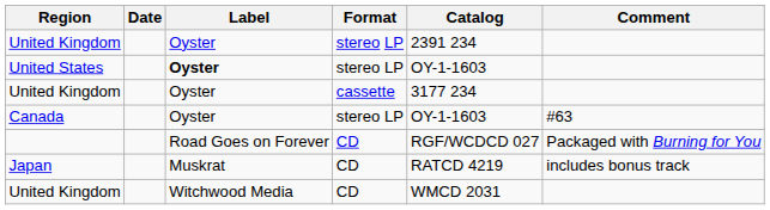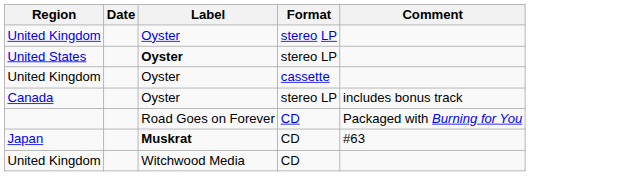 <table class="wikitable">
 <tr>
 <th>Region</th>
 <th>Date</th>
 <th>Label</th>
 <th>Format</th>
-<th>Catalog</th>
 <th>Comment</th>
 </tr>
 <tr>
 <td><a href='#'>United Kingdom</a></td>
 <td></td>
 <td><a href='#'>Oyster</a></td>
 <td><a href='#'>stereo</a> <a href='#'>LP</a></td>
-<td>2391 234</td>
 <td></td>
 </tr>
 <tr>
 <td><a href='#'>United States</a></td>
 <td></td>
 <td><strong>Oyster</strong></td>
 <td>stereo LP</td>
-<td>OY-1-1603</td>
 <td></td>
 </tr>
 <tr>
 <td>United Kingdom</td>
 <td></td>
 <td>Oyster</td>
 <td><a href='#'>cassette</a></td>
-<td>3177 234</td>
 <td></td>
 </tr>
 <tr>
 <td><a href='#'>Canada</a></td>
 <td></td>
 <td>Oyster</td>
 <td>stereo LP</td>
-<td>OY-1-1603</td>
-<td>#63 </td>
+<td>includes bonus track</td>
 </tr>
 <tr>
 <td></td>
 <td></td>
 <td>Road Goes on Forever</td>
 <td><a href='#'>CD</a></td>
-<td>RGF/WCDCD 027</td>
 <td>Packaged with <em><a href='#'>Burning for You</a></em></td>
 </tr>
 <tr>
 <td><a href='#'>Japan</a></td>
 <td></td>
-<td>Muskrat</td>
+<td><strong>Muskrat</strong></td>
 <td>CD</td>
-<td>RATCD 4219</td>
-<td>includes bonus track</td>
+<td>#63 </td>
 </tr>
 <tr>
 <td>United Kingdom</td>
 <td></td>
 <td>Witchwood Media</td>
 <td>CD</td>
-<td>WMCD 2031</td>
 <td></td>
 </tr>
 </table>
